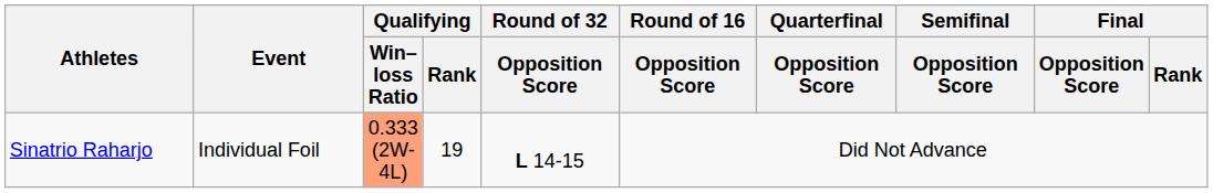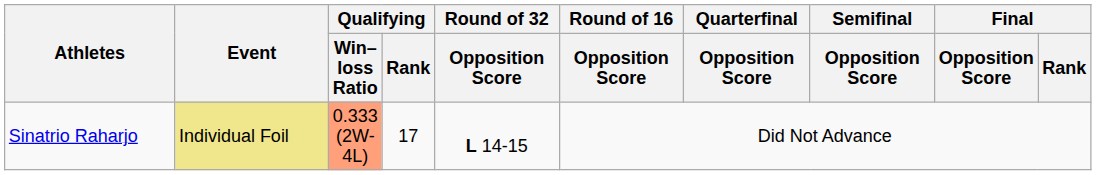 <table class=wikitable style="font-size:90%; text-align:center">
 <tr>
 <th width="160" rowspan="2">Athletes</th>
 <th width="140" rowspan="2">Event</th>
 <th width="135" colspan="2">Qualifying</th>
 <th width="100">Round of 32</th>
 <th width="100">Round of 16</th>
 <th width="100">Quarterfinal</th>
 <th width="100">Semifinal</th>
 <th width="110" colspan="2">Final</th>
 </tr>
 <tr>
 <th>Win–loss Ratio</th>
 <th>Rank</th>
 <th>Opposition<br>Score</th>
 <th>Opposition<br>Score</th>
 <th>Opposition<br>Score</th>
 <th>Opposition<br>Score</th>
 <th>Opposition<br>Score</th>
 <th>Rank</th>
 </tr>
 <tr>
 <td align=left><a href='#'>Sinatrio Raharjo</a></td>
-<td align=left>Individual Foil</td>
+<td align=left style="background: khaki;">Individual Foil</td>
 <td style="background: lightsalmon;">0.333 <br> (2W-4L)</td>
-<td>19</td>
+<td>17</td>
 <td> <br><strong>L</strong> 14-15</td>
 <td colspan="5">Did Not Advance</td>
 </tr>
 </table>
